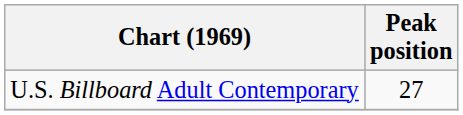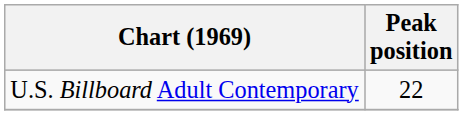 <table class="wikitable">
 <tr>
 <th align="left">Chart (1969)</th>
 <th align="left">Peak<br>position</th>
 </tr>
 <tr>
 <td>U.S. <em>Billboard</em> <a href='#'>Adult Contemporary</a></td>
-<td style="text-align:center;">27</td>
+<td style="text-align:center;">22</td>
 </tr>
 <tr>
 </tr>
 </table>
